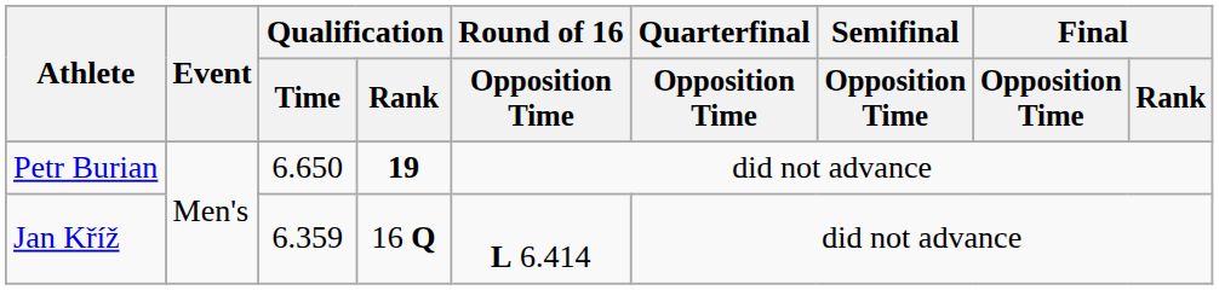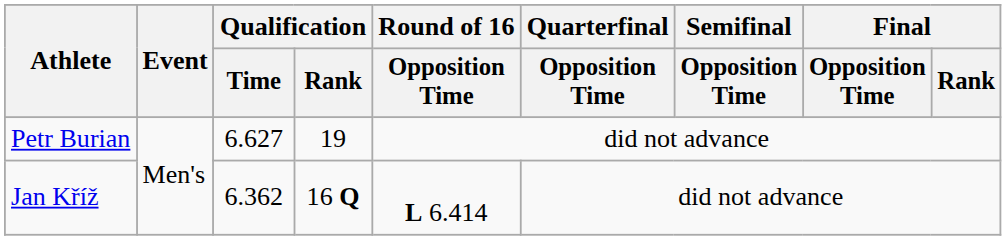 <table class=wikitable style=font-size:90% align=center>
 <tr>
 <th rowspan=2>Athlete</th>
 <th rowspan=2>Event</th>
 <th colspan=2>Qualification</th>
 <th>Round of 16</th>
 <th>Quarterfinal</th>
 <th>Semifinal</th>
 <th colspan=2>Final</th>
 </tr>
 <tr style=font-size:95%>
 <th>Time</th>
 <th>Rank</th>
 <th>Opposition<br>Time</th>
 <th>Opposition<br>Time</th>
 <th>Opposition<br>Time</th>
 <th>Opposition<br>Time</th>
 <th>Rank</th>
 </tr>
 <tr align=center>
 <td align=left><a href='#'>Petr Burian</a></td>
 <td rowspan=2 align=left>Men's</td>
-<td>6.650</td>
-<td><strong>19</strong></td>
+<td>6.627</td>
+<td>19</td>
 <td colspan=5>did not advance</td>
 </tr>
 <tr align=center>
 <td align=left><a href='#'>Jan Kříž</a></td>
-<td>6.359</td>
+<td>6.362</td>
 <td>16 <strong>Q</strong></td>
 <td><br><strong>L</strong> 6.414</td>
 <td colspan=4>did not advance</td>
 </tr>
 </table>
